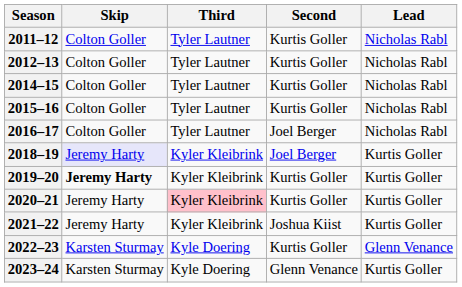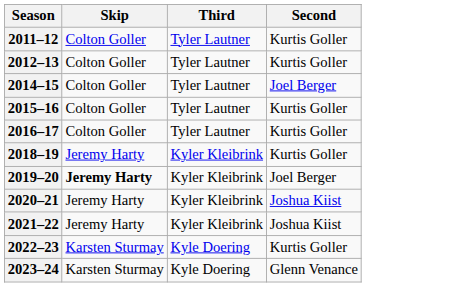 <table class="wikitable">
 <tr>
 <th scope="col">Season</th>
 <th scope="col">Skip</th>
 <th scope="col">Third</th>
 <th scope="col">Second</th>
-<th scope="col">Lead</th>
 </tr>
 <tr>
 <th scope="row">2011–12</th>
 <td><a href='#'>Colton Goller</a></td>
 <td><a href='#'>Tyler Lautner</a></td>
 <td>Kurtis Goller</td>
-<td><a href='#'>Nicholas Rabl</a></td>
 </tr>
 <tr>
 <th scope="row">2012–13</th>
 <td>Colton Goller</td>
 <td>Tyler Lautner</td>
 <td>Kurtis Goller</td>
-<td>Nicholas Rabl</td>
 </tr>
 <tr>
 <th scope="row">2014–15</th>
 <td>Colton Goller</td>
 <td>Tyler Lautner</td>
-<td>Kurtis Goller</td>
-<td>Nicholas Rabl</td>
+<td><a href='#'>Joel Berger</a></td>
 </tr>
 <tr>
 <th scope="row">2015–16</th>
 <td>Colton Goller</td>
 <td>Tyler Lautner</td>
 <td>Kurtis Goller</td>
-<td>Nicholas Rabl</td>
 </tr>
 <tr>
 <th scope="row">2016–17</th>
 <td>Colton Goller</td>
 <td>Tyler Lautner</td>
-<td>Joel Berger</td>
-<td>Nicholas Rabl</td>
+<td>Kurtis Goller</td>
 </tr>
 <tr>
 <th scope="row">2018–19</th>
-<td style="background: lavender;"><a href='#'>Jeremy Harty</a></td>
+<td><a href='#'>Jeremy Harty</a></td>
 <td><a href='#'>Kyler Kleibrink</a></td>
-<td><a href='#'>Joel Berger</a></td>
 <td>Kurtis Goller</td>
 </tr>
 <tr>
 <th scope="row">2019–20</th>
 <td><strong>Jeremy Harty</strong></td>
 <td>Kyler Kleibrink</td>
-<td>Kurtis Goller</td>
-<td>Kurtis Goller</td>
+<td>Joel Berger</td>
 </tr>
 <tr>
 <th scope="row">2020–21</th>
 <td>Jeremy Harty</td>
-<td style="background: pink;">Kyler Kleibrink</td>
-<td>Kurtis Goller</td>
-<td>Kurtis Goller</td>
+<td>Kyler Kleibrink</td>
+<td><a href='#'>Joshua Kiist</a></td>
 </tr>
 <tr>
 <th scope="row">2021–22</th>
 <td>Jeremy Harty</td>
 <td>Kyler Kleibrink</td>
 <td>Joshua Kiist</td>
-<td>Kurtis Goller</td>
 </tr>
 <tr>
 <th scope="row">2022–23</th>
 <td><a href='#'>Karsten Sturmay</a></td>
 <td><a href='#'>Kyle Doering</a></td>
 <td>Kurtis Goller</td>
-<td><a href='#'>Glenn Venance</a></td>
 </tr>
 <tr>
 <th scope="row">2023–24</th>
 <td>Karsten Sturmay</td>
 <td>Kyle Doering</td>
 <td>Glenn Venance</td>
-<td>Kurtis Goller</td>
 </tr>
 </table>
